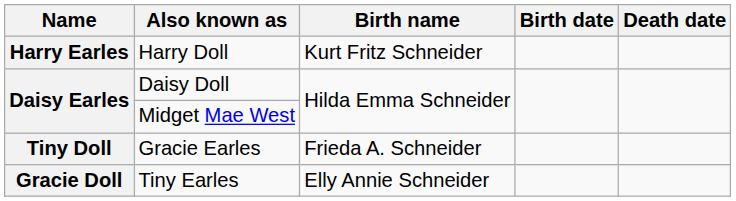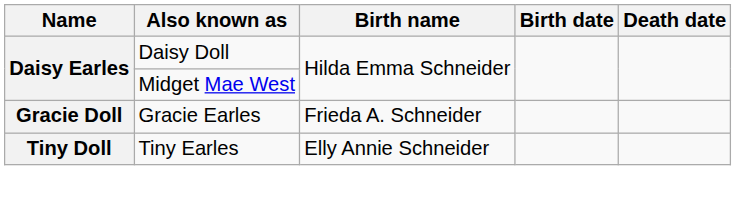 <table class="wikitable">
 <tr>
 <th>Name</th>
 <th>Also known as</th>
 <th>Birth name</th>
 <th>Birth date</th>
 <th>Death date</th>
-</tr>
-<tr>
-<th>Harry Earles</th>
-<td>Harry Doll</td>
-<td>Kurt Fritz Schneider</td>
-<td></td>
-<td></td>
 </tr>
 <tr>
 <th rowspan="2">Daisy Earles</th>
 <td>Daisy Doll</td>
 <td rowspan="2">Hilda Emma Schneider</td>
 <td rowspan="2"></td>
 <td rowspan="2"></td>
 </tr>
 <tr>
 <td>Midget <a href='#'>Mae West</a></td>
 </tr>
 <tr>
-<th>Tiny Doll</th>
+<th>Gracie Doll</th>
 <td>Gracie Earles</td>
 <td>Frieda A. Schneider</td>
 <td></td>
 <td></td>
 </tr>
 <tr>
-<th>Gracie Doll</th>
+<th>Tiny Doll</th>
 <td>Tiny Earles</td>
 <td>Elly Annie Schneider</td>
 <td></td>
 <td></td>
 </tr>
 </table>
